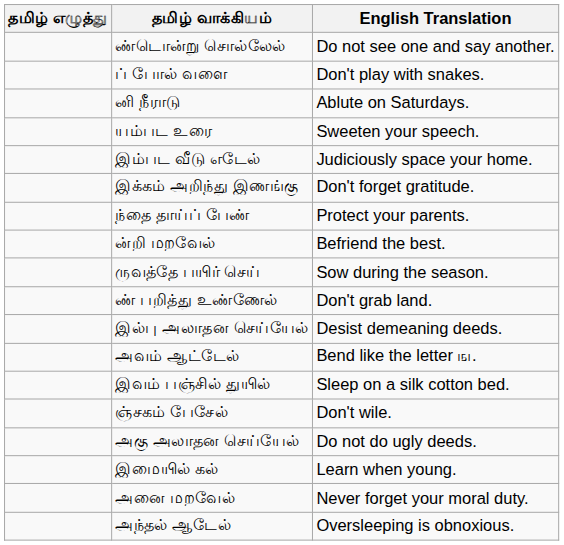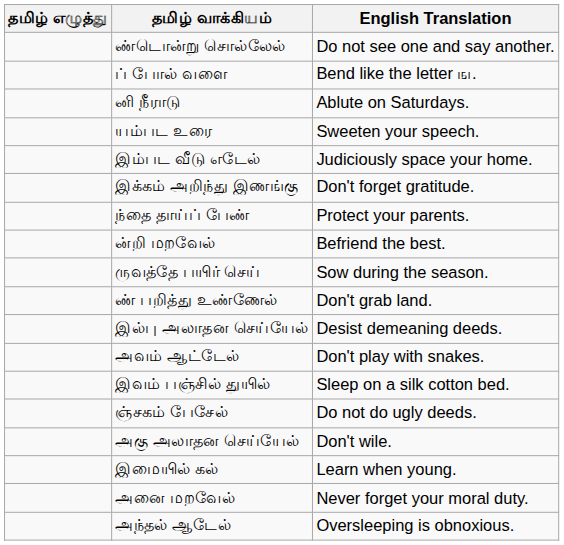 <table class="wikitable">
 <tr>
 <th>தமிழ் எழுத்து</th>
 <th>தமிழ் வாக்கியம்</th>
 <th>English Translation</th>
 </tr>
 <tr>
 <td></td>
 <td>ண்டொன்று சொல்லேல்</td>
 <td>Do not see one and say another.</td>
 </tr>
 <tr>
 <td></td>
 <td>ப் போல் வளை</td>
-<td>Don't play with snakes.</td>
+<td>Bend like the letter ங.</td>
 </tr>
 <tr>
 <td></td>
 <td>னி நீராடு</td>
 <td>Ablute on Saturdays.</td>
 </tr>
 <tr>
 <td></td>
 <td>யம்பட உரை</td>
 <td>Sweeten your speech.</td>
 </tr>
 <tr>
 <td></td>
 <td>இம்பட வீடு எடேல்</td>
 <td>Judiciously space your home.</td>
 </tr>
 <tr>
 <td></td>
 <td>இக்கம் அறிந்து இணங்கு</td>
 <td>Don't forget gratitude.</td>
 </tr>
 <tr>
 <td></td>
 <td>ந்தை தாய்ப் பேண்</td>
 <td>Protect your parents.</td>
 </tr>
 <tr>
 <td></td>
 <td>ன்றி மறவேல்</td>
 <td>Befriend the best.</td>
 </tr>
 <tr>
 <td></td>
 <td>ருவத்தே பயிர் செய்</td>
 <td>Sow during the season.</td>
 </tr>
 <tr>
 <td></td>
 <td>ண் பறித்து உண்ணேல்</td>
 <td>Don't grab land.</td>
 </tr>
 <tr>
 <td></td>
 <td>இல்பு அலாதன செய்யேல்</td>
 <td>Desist demeaning deeds.</td>
 </tr>
 <tr>
 <td></td>
 <td>அவம் ஆட்டேல்</td>
-<td>Bend like the letter ங.</td>
+<td>Don't play with snakes.</td>
 </tr>
 <tr>
 <td></td>
 <td>இவம் பஞ்சில் துயில்</td>
 <td>Sleep on a silk cotton bed.</td>
 </tr>
 <tr>
 <td></td>
 <td>ஞ்சகம் பேசேல்</td>
-<td>Don't wile.</td>
+<td>Do not do ugly deeds.</td>
 </tr>
 <tr>
 <td></td>
 <td>அகு அலாதன செய்யேல்</td>
-<td>Do not do ugly deeds.</td>
+<td>Don't wile.</td>
 </tr>
 <tr>
 <td></td>
 <td>இமையில் கல்</td>
 <td>Learn when young.</td>
 </tr>
 <tr>
 <td></td>
 <td>அனை மறவேல்</td>
 <td>Never forget your moral duty.</td>
 </tr>
 <tr>
 <td></td>
 <td>அந்தல் ஆடேல்</td>
 <td>Oversleeping is obnoxious.</td>
 </tr>
 </table>
